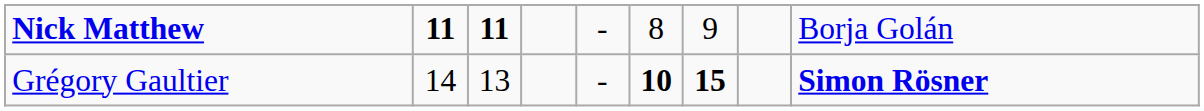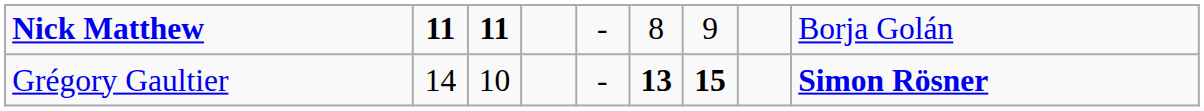 <table class="wikitable">
 <tr>
 <td width=200> <strong><a href='#'>Nick Matthew</a></strong></td>
 <td style="width:20px; text-align:center;"><strong>11</strong></td>
 <td style="width:20px; text-align:center;"><strong>11</strong></td>
 <td style="width:20px; text-align:center;"></td>
 <td style="width:20px; text-align:center;">-</td>
 <td style="width:20px; text-align:center;">8</td>
 <td style="width:20px; text-align:center;">9</td>
 <td style="width:20px; text-align:center;"></td>
 <td width=200> <a href='#'>Borja Golán</a></td>
 </tr>
 <tr>
 <td> <a href='#'>Grégory Gaultier</a></td>
 <td style="text-align:center;">14</td>
-<td style="text-align:center;">13</td>
+<td style="text-align:center;">10</td>
 <td style="text-align:center;"></td>
 <td style="text-align:center;">-</td>
-<td style="text-align:center;"><strong>10</strong></td>
+<td style="text-align:center;"><strong>13</strong></td>
 <td style="text-align:center;"><strong>15</strong></td>
 <td style="text-align:center;"></td>
 <td> <strong><a href='#'>Simon Rösner</a></strong></td>
 </tr>
 </table>
